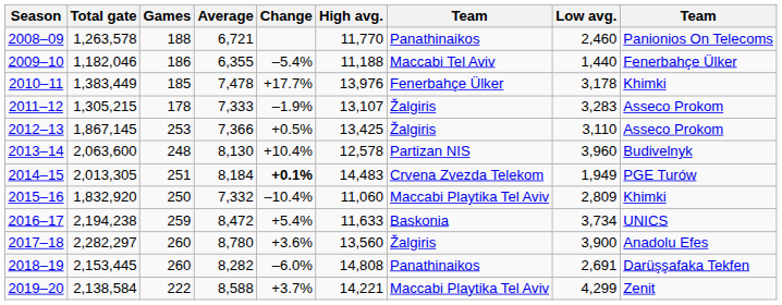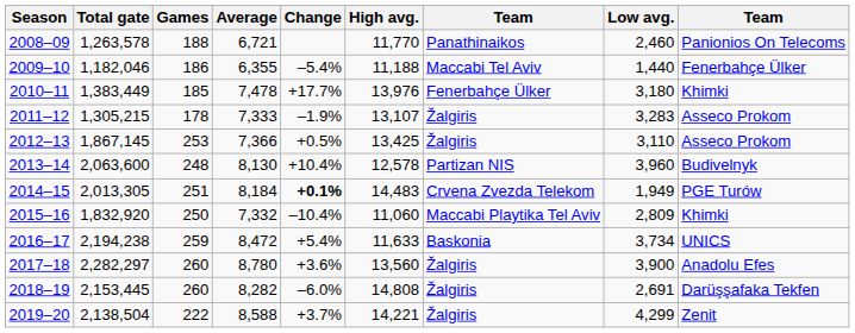 <table class="wikitable sortable">
 <tr>
 <th>Season</th>
 <th>Total gate</th>
 <th>Games</th>
 <th>Average</th>
 <th>Change</th>
 <th>High avg.</th>
 <th>Team</th>
 <th>Low avg.</th>
 <th>Team</th>
 </tr>
 <tr>
 <td align=center><a href='#'>2008–09</a></td>
 <td align=right>1,263,578</td>
 <td align=right>188</td>
 <td align=right>6,721</td>
 <td align=right></td>
 <td align=right>11,770</td>
 <td> <a href='#'>Panathinaikos</a></td>
 <td align=right>2,460</td>
 <td> <a href='#'>Panionios On Telecoms</a></td>
 </tr>
 <tr>
 <td align=center><a href='#'>2009–10</a></td>
 <td align=right>1,182,046</td>
 <td align=right>186</td>
 <td align=right>6,355</td>
 <td align=right>–5.4%</td>
 <td align=right>11,188</td>
 <td> <a href='#'>Maccabi Tel Aviv</a></td>
 <td align=right>1,440</td>
 <td> <a href='#'>Fenerbahçe Ülker</a></td>
 </tr>
 <tr>
 <td align=center><a href='#'>2010–11</a></td>
 <td align=right>1,383,449</td>
 <td align=right>185</td>
 <td align=right>7,478</td>
 <td align=right>+17.7%</td>
 <td align=right>13,976</td>
 <td> <a href='#'>Fenerbahçe Ülker</a></td>
-<td align=right>3,178</td>
+<td align=right>3,180</td>
 <td> <a href='#'>Khimki</a></td>
 </tr>
 <tr>
 <td align=center><a href='#'>2011–12</a></td>
 <td align=right>1,305,215</td>
 <td align=right>178</td>
 <td align=right>7,333</td>
 <td align=right>–1.9%</td>
 <td align=right>13,107</td>
 <td> <a href='#'>Žalgiris</a></td>
 <td align=right>3,283</td>
 <td> <a href='#'>Asseco Prokom</a></td>
 </tr>
 <tr>
 <td align=center><a href='#'>2012–13</a></td>
 <td align=right>1,867,145</td>
 <td align=right>253</td>
 <td align=right>7,366</td>
 <td align=right>+0.5%</td>
 <td align=right>13,425</td>
 <td> <a href='#'>Žalgiris</a></td>
 <td align=right>3,110</td>
 <td> <a href='#'>Asseco Prokom</a></td>
 </tr>
 <tr>
 <td align=center><a href='#'>2013–14</a></td>
 <td align=right>2,063,600</td>
 <td align=right>248</td>
 <td align=right>8,130</td>
 <td align=right>+10.4%</td>
 <td align=right>12,578</td>
 <td> <a href='#'>Partizan NIS</a></td>
 <td align=right>3,960</td>
 <td> <a href='#'>Budivelnyk</a></td>
 </tr>
 <tr>
 <td align=center><a href='#'>2014–15</a></td>
 <td align=right>2,013,305</td>
 <td align=right>251</td>
 <td align=right>8,184</td>
 <td align=right><strong>+0.1%</strong></td>
 <td align=right>14,483</td>
 <td> <a href='#'>Crvena Zvezda Telekom</a></td>
 <td align=right>1,949</td>
 <td> <a href='#'>PGE Turów</a></td>
 </tr>
 <tr>
 <td align=center><a href='#'>2015–16</a></td>
 <td align=right>1,832,920</td>
 <td align=right>250</td>
 <td align=right>7,332</td>
 <td align=right>–10.4%</td>
 <td align=right>11,060</td>
 <td> <a href='#'>Maccabi Playtika Tel Aviv</a></td>
 <td align=right>2,809</td>
 <td> <a href='#'>Khimki</a></td>
 </tr>
 <tr>
 <td align=center><a href='#'>2016–17</a></td>
 <td align=right>2,194,238</td>
 <td align=right>259</td>
 <td align=right>8,472</td>
 <td align=right>+5.4%</td>
 <td align=right>11,633</td>
 <td> <a href='#'>Baskonia</a></td>
 <td align=right>3,734</td>
 <td> <a href='#'>UNICS</a></td>
 </tr>
 <tr>
 <td align=center><a href='#'>2017–18</a></td>
 <td align=right>2,282,297</td>
 <td align=right>260</td>
 <td align=right>8,780</td>
 <td align=right>+3.6%</td>
 <td align=right>13,560</td>
 <td> <a href='#'>Žalgiris</a></td>
 <td align=right>3,900</td>
 <td> <a href='#'>Anadolu Efes</a></td>
 </tr>
 <tr>
 <td align=center><a href='#'>2018–19</a></td>
 <td align=right>2,153,445</td>
 <td align=right>260</td>
 <td align=right>8,282</td>
 <td align=right>–6.0%</td>
 <td align=right>14,808</td>
-<td> <a href='#'>Panathinaikos</a></td>
+<td> <a href='#'>Žalgiris</a></td>
 <td align=right>2,691</td>
 <td> <a href='#'>Darüşşafaka Tekfen</a></td>
 </tr>
 <tr>
 <td align=center><a href='#'>2019–20</a></td>
-<td align=right>2,138,584</td>
+<td align=right>2,138,504</td>
 <td align=right>222</td>
 <td align=right>8,588</td>
 <td align=right>+3.7%</td>
 <td align=right>14,221</td>
-<td> <a href='#'>Maccabi Playtika Tel Aviv</a></td>
+<td> <a href='#'>Žalgiris</a></td>
 <td align=right>4,299</td>
 <td> <a href='#'>Zenit</a></td>
 </tr>
 </table>
